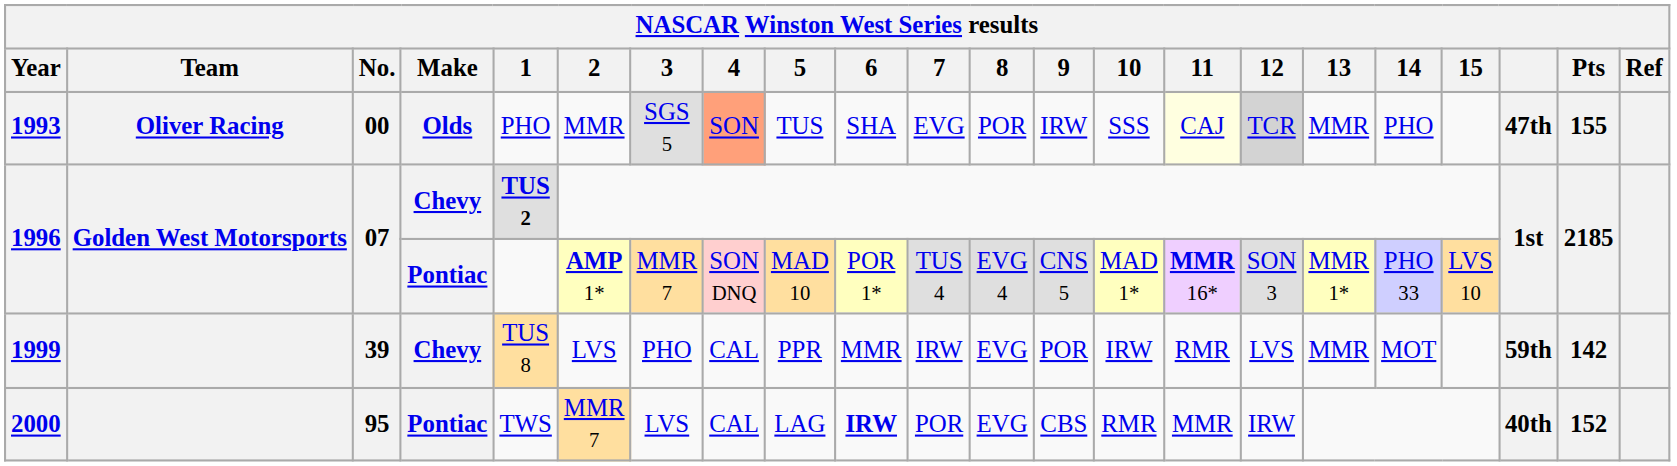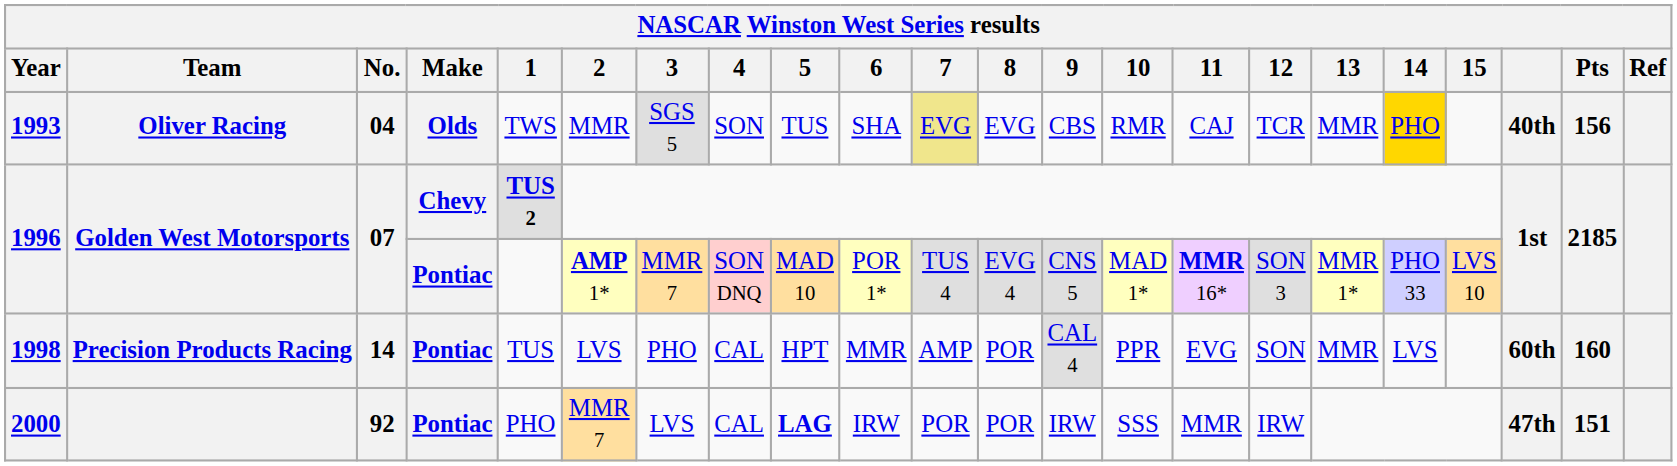 <table class="wikitable" style="text-align:center; font-size:75%">
 <tr>
 <th colspan=22><a href='#'>NASCAR</a> <a href='#'>Winston West Series</a> results</th>
 </tr>
 <tr>
 <th>Year</th>
 <th>Team</th>
 <th>No.</th>
 <th>Make</th>
 <th>1</th>
 <th>2</th>
 <th>3</th>
 <th>4</th>
 <th>5</th>
 <th>6</th>
 <th>7</th>
 <th>8</th>
 <th>9</th>
 <th>10</th>
 <th>11</th>
 <th>12</th>
 <th>13</th>
 <th>14</th>
 <th>15</th>
 <th></th>
 <th>Pts</th>
 <th>Ref</th>
 </tr>
 <tr>
 <th><a href='#'>1993</a></th>
 <th><a href='#'>Oliver Racing</a></th>
-<th>00</th>
+<th>04</th>
 <th><a href='#'>Olds</a></th>
-<td><a href='#'>PHO</a></td>
+<td><a href='#'>TWS</a></td>
 <td><a href='#'>MMR</a></td>
 <td style="background:#DFDFDF;"><a href='#'>SGS</a><br><small>5</small></td>
-<td style="background: lightsalmon;"><a href='#'>SON</a></td>
+<td><a href='#'>SON</a></td>
 <td><a href='#'>TUS</a></td>
 <td><a href='#'>SHA</a></td>
+<td style="background: khaki;"><a href='#'>EVG</a></td>
 <td><a href='#'>EVG</a></td>
-<td><a href='#'>POR</a></td>
-<td><a href='#'>IRW</a></td>
-<td><a href='#'>SSS</a></td>
-<td style="background: lightyellow;"><a href='#'>CAJ</a></td>
-<td style="background: lightgrey;"><a href='#'>TCR</a></td>
+<td><a href='#'>CBS</a></td>
+<td><a href='#'>RMR</a></td>
+<td><a href='#'>CAJ</a></td>
+<td><a href='#'>TCR</a></td>
 <td><a href='#'>MMR</a></td>
-<td><a href='#'>PHO</a></td>
+<td style="background: gold;"><a href='#'>PHO</a></td>
 <td></td>
-<th>47th</th>
-<th>155</th>
+<th>40th</th>
+<th>156</th>
 <th></th>
 </tr>
 <tr>
 <th rowspan=2><a href='#'>1996</a></th>
 <th rowspan=2><a href='#'>Golden West Motorsports</a></th>
 <th rowspan=2>07</th>
 <th><a href='#'>Chevy</a></th>
 <td style="background:#DFDFDF;"><strong><a href='#'>TUS</a><br><small>2</small></strong></td>
 <td colspan=14></td>
 <th rowspan=2>1st</th>
 <th rowspan=2>2185</th>
 <th rowspan=2></th>
 </tr>
 <tr>
 <th><a href='#'>Pontiac</a></th>
 <td></td>
 <td style="background:#FFFFBF;"><strong><a href='#'>AMP</a></strong><br><small>1*</small></td>
 <td style="background:#FFDF9F;"><a href='#'>MMR</a><br><small>7</small></td>
 <td style="background:#FFCFCF;"><a href='#'>SON</a><br><small>DNQ</small></td>
 <td style="background:#FFDF9F;"><a href='#'>MAD</a><br><small>10</small></td>
 <td style="background:#FFFFBF;"><a href='#'>POR</a><br><small>1*</small></td>
 <td style="background:#DFDFDF;"><a href='#'>TUS</a><br><small>4</small></td>
 <td style="background:#DFDFDF;"><a href='#'>EVG</a><br><small>4</small></td>
 <td style="background:#DFDFDF;"><a href='#'>CNS</a><br><small>5</small></td>
 <td style="background:#FFFFBF;"><a href='#'>MAD</a><br><small>1*</small></td>
 <td style="background:#EFCFFF;"><strong><a href='#'>MMR</a></strong><br><small>16*</small></td>
 <td style="background:#DFDFDF;"><a href='#'>SON</a><br><small>3</small></td>
 <td style="background:#FFFFBF;"><a href='#'>MMR</a><br><small>1*</small></td>
 <td style="background:#CFCFFF;"><a href='#'>PHO</a><br><small>33</small></td>
 <td style="background:#FFDF9F;"><a href='#'>LVS</a><br><small>10</small></td>
 </tr>
 <tr>
-<th><a href='#'>1999</a></th>
-<th></th>
-<th>39</th>
-<th><a href='#'>Chevy</a></th>
-<td style="background:#FFDF9F;"><a href='#'>TUS</a><br><small>8</small></td>
+<th><a href='#'>1998</a></th>
+<th><a href='#'>Precision Products Racing</a></th>
+<th>14</th>
+<th><a href='#'>Pontiac</a></th>
+<td><a href='#'>TUS</a></td>
 <td><a href='#'>LVS</a></td>
 <td><a href='#'>PHO</a></td>
 <td><a href='#'>CAL</a></td>
+<td><a href='#'>HPT</a></td>
+<td><a href='#'>MMR</a></td>
+<td><a href='#'>AMP</a></td>
+<td><a href='#'>POR</a></td>
+<td style="background:#DFDFDF;"><a href='#'>CAL</a><br><small>4</small></td>
 <td><a href='#'>PPR</a></td>
+<td><a href='#'>EVG</a></td>
+<td><a href='#'>SON</a></td>
 <td><a href='#'>MMR</a></td>
-<td><a href='#'>IRW</a></td>
-<td><a href='#'>EVG</a></td>
-<td><a href='#'>POR</a></td>
-<td><a href='#'>IRW</a></td>
-<td><a href='#'>RMR</a></td>
 <td><a href='#'>LVS</a></td>
-<td><a href='#'>MMR</a></td>
-<td><a href='#'>MOT</a></td>
 <td></td>
-<th>59th</th>
-<th>142</th>
+<th>60th</th>
+<th>160</th>
 <th></th>
 </tr>
 <tr>
 <th><a href='#'>2000</a></th>
 <th></th>
-<th>95</th>
+<th>92</th>
 <th><a href='#'>Pontiac</a></th>
-<td><a href='#'>TWS</a></td>
+<td><a href='#'>PHO</a></td>
 <td style="background:#FFDF9F;"><a href='#'>MMR</a><br><small>7</small></td>
 <td><a href='#'>LVS</a></td>
 <td><a href='#'>CAL</a></td>
-<td><a href='#'>LAG</a></td>
-<td><strong><a href='#'>IRW</a></strong></td>
+<td><strong><a href='#'>LAG</a></strong></td>
+<td><a href='#'>IRW</a></td>
 <td><a href='#'>POR</a></td>
-<td><a href='#'>EVG</a></td>
-<td><a href='#'>CBS</a></td>
-<td><a href='#'>RMR</a></td>
+<td><a href='#'>POR</a></td>
+<td><a href='#'>IRW</a></td>
+<td><a href='#'>SSS</a></td>
 <td><a href='#'>MMR</a></td>
 <td><a href='#'>IRW</a></td>
 <td colspan=3></td>
-<th>40th</th>
-<th>152</th>
+<th>47th</th>
+<th>151</th>
 <th></th>
 </tr>
 </table>
